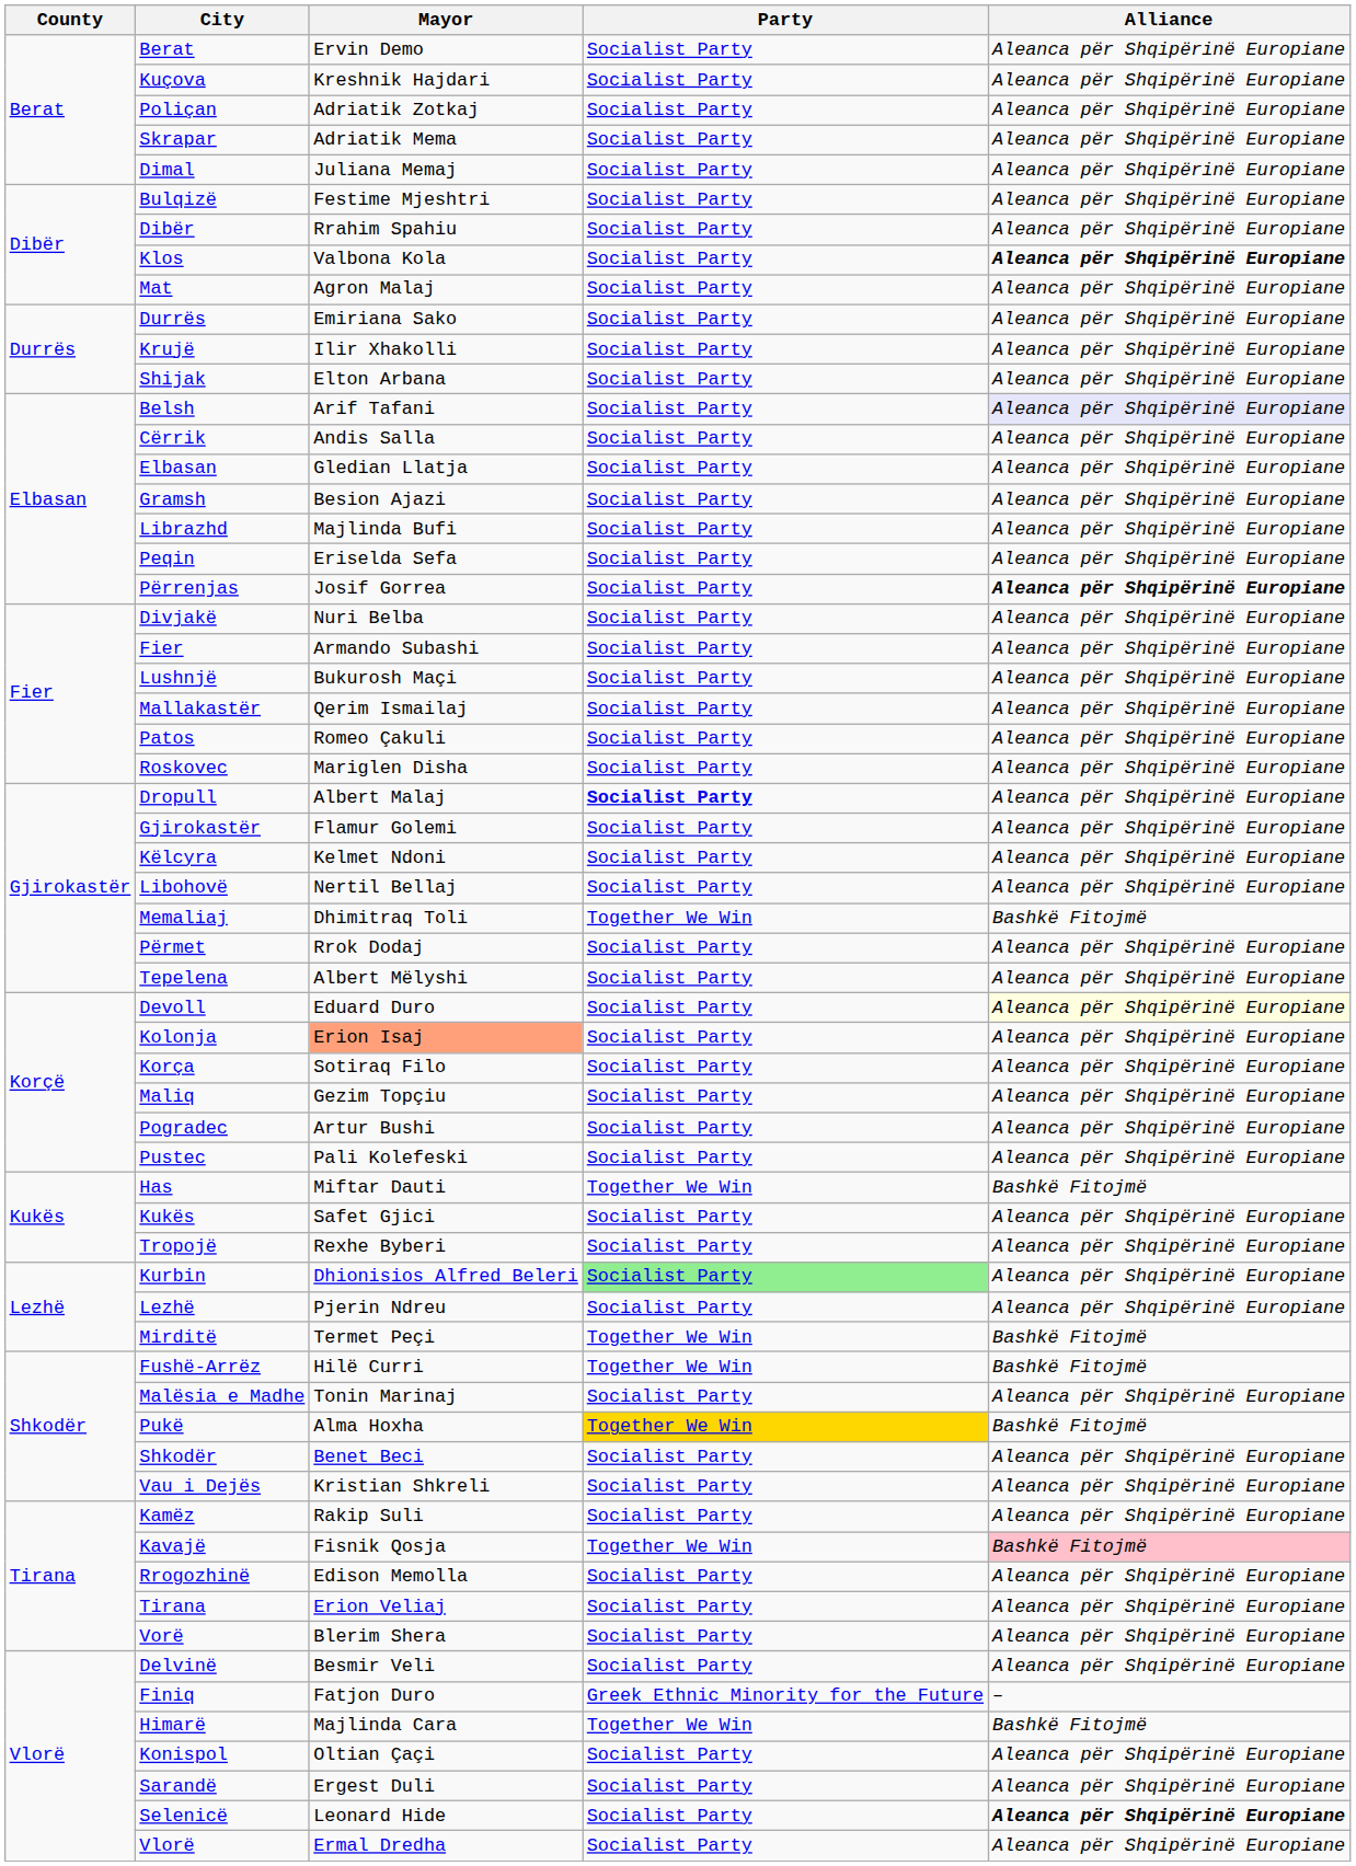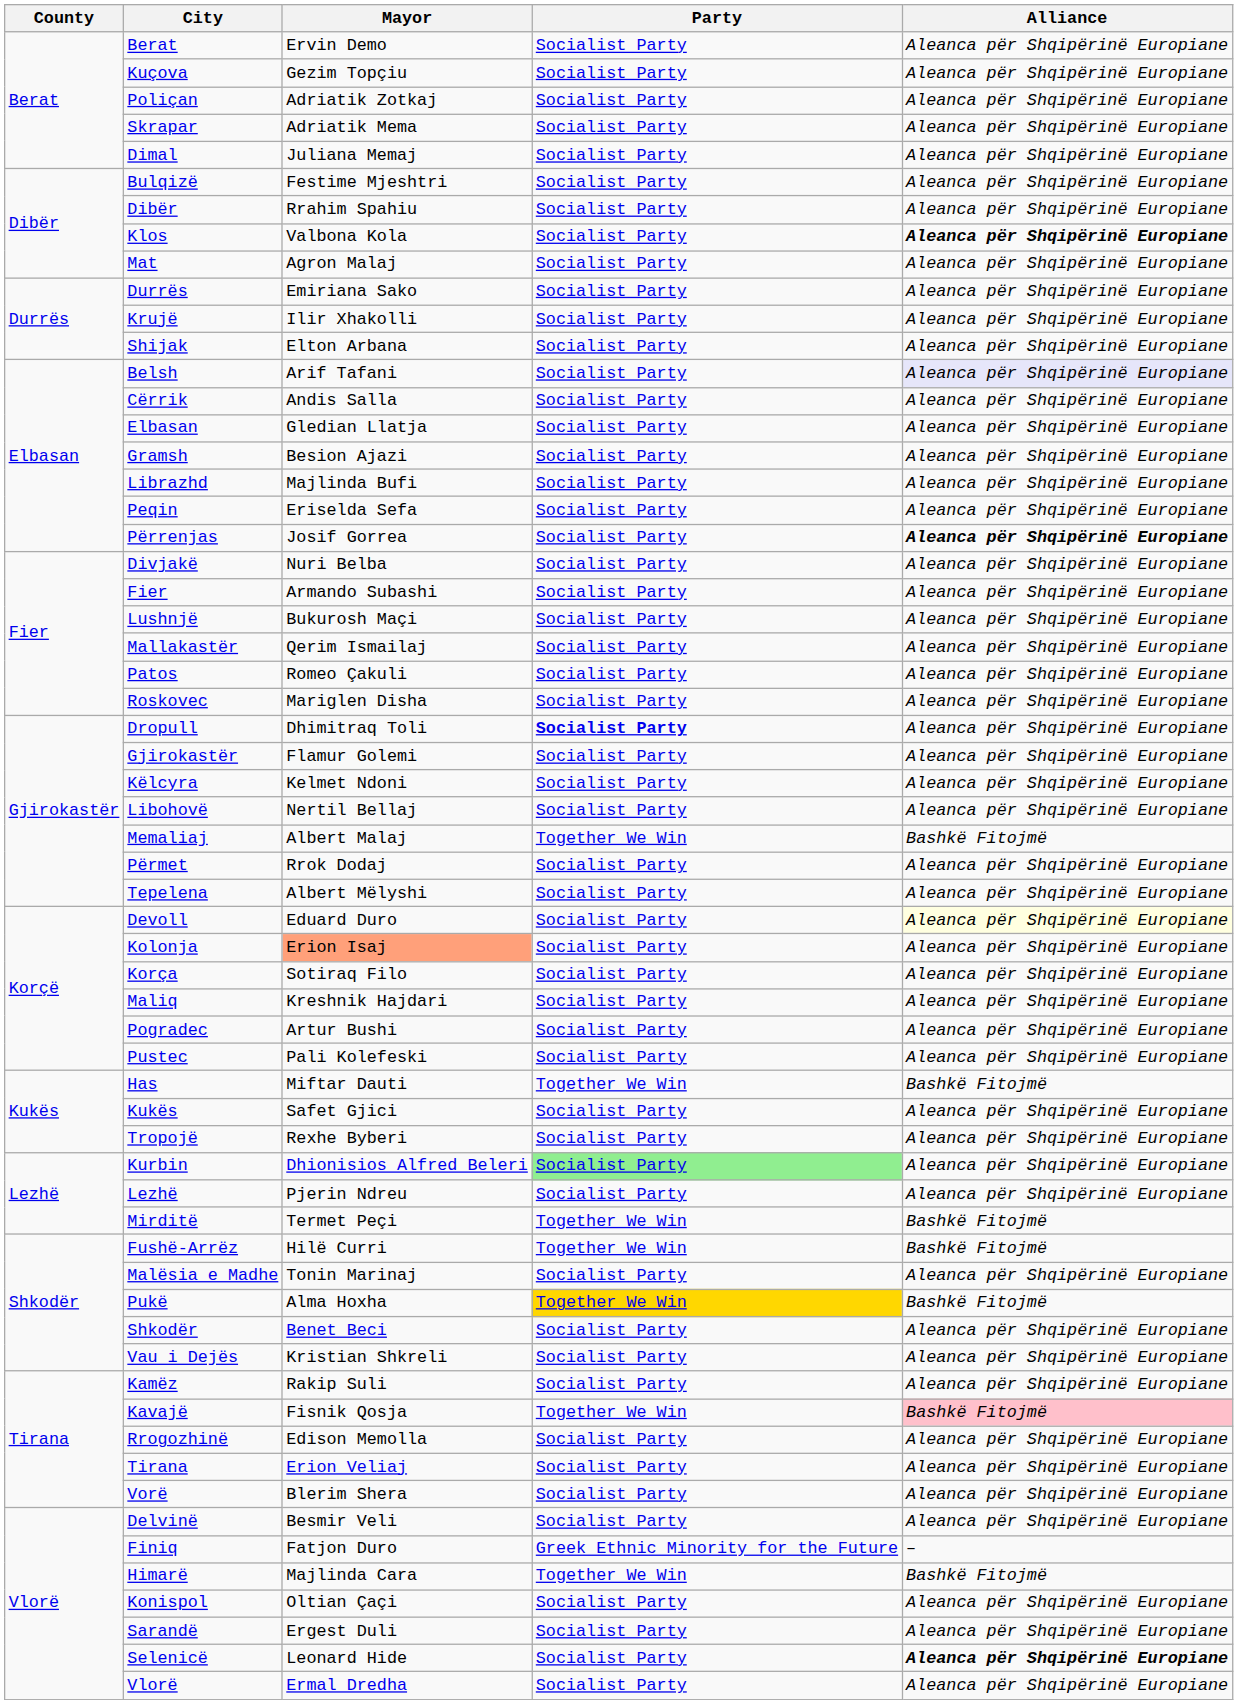 <table class="wikitable sortable">
 <tr>
 <th>County</th>
 <th>City</th>
 <th>Mayor</th>
 <th>Party</th>
 <th>Alliance</th>
 </tr>
 <tr>
 <td rowspan="5"><a href='#'>Berat</a></td>
 <td><a href='#'>Berat</a></td>
 <td>Ervin Demo</td>
 <td><a href='#'>Socialist Party</a></td>
 <td><em>Aleanca për Shqipërinë Europiane</em></td>
 </tr>
 <tr>
 <td><a href='#'>Kuçova</a></td>
-<td>Kreshnik Hajdari</td>
+<td>Gezim Topçiu</td>
 <td><a href='#'>Socialist Party</a></td>
 <td><em>Aleanca për Shqipërinë Europiane</em></td>
 </tr>
 <tr>
 <td><a href='#'>Poliçan</a></td>
 <td>Adriatik Zotkaj</td>
 <td><a href='#'>Socialist Party</a></td>
 <td><em>Aleanca për Shqipërinë Europiane</em></td>
 </tr>
 <tr>
 <td><a href='#'>Skrapar</a></td>
 <td>Adriatik Mema</td>
 <td><a href='#'>Socialist Party</a></td>
 <td><em>Aleanca për Shqipërinë Europiane</em></td>
 </tr>
 <tr>
 <td><a href='#'>Dimal</a></td>
 <td>Juliana Memaj</td>
 <td><a href='#'>Socialist Party</a></td>
 <td><em>Aleanca për Shqipërinë Europiane</em></td>
 </tr>
 <tr>
 <td rowspan="4"><a href='#'>Dibër</a></td>
 <td><a href='#'>Bulqizë</a></td>
 <td>Festime Mjeshtri</td>
 <td><a href='#'>Socialist Party</a></td>
 <td><em>Aleanca për Shqipërinë Europiane</em></td>
 </tr>
 <tr>
 <td><a href='#'>Dibër</a></td>
 <td>Rrahim Spahiu</td>
 <td><a href='#'>Socialist Party</a></td>
 <td><em>Aleanca për Shqipërinë Europiane</em></td>
 </tr>
 <tr>
 <td><a href='#'>Klos</a></td>
 <td>Valbona Kola</td>
 <td><a href='#'>Socialist Party</a></td>
 <td><strong><em>Aleanca për Shqipërinë Europiane</em></strong></td>
 </tr>
 <tr>
 <td><a href='#'>Mat</a></td>
 <td>Agron Malaj</td>
 <td><a href='#'>Socialist Party</a></td>
 <td><em>Aleanca për Shqipërinë Europiane</em></td>
 </tr>
 <tr>
 <td rowspan="3"><a href='#'>Durrës</a></td>
 <td><a href='#'>Durrës</a></td>
 <td>Emiriana Sako</td>
 <td><a href='#'>Socialist Party</a></td>
 <td><em>Aleanca për Shqipërinë Europiane</em></td>
 </tr>
 <tr>
 <td><a href='#'>Krujë</a></td>
 <td>Ilir Xhakolli</td>
 <td><a href='#'>Socialist Party</a></td>
 <td><em>Aleanca për Shqipërinë Europiane</em></td>
 </tr>
 <tr>
 <td><a href='#'>Shijak</a></td>
 <td>Elton Arbana</td>
 <td><a href='#'>Socialist Party</a></td>
 <td><em>Aleanca për Shqipërinë Europiane</em></td>
 </tr>
 <tr>
 <td rowspan="7"><a href='#'>Elbasan</a></td>
 <td><a href='#'>Belsh</a></td>
 <td>Arif Tafani</td>
 <td><a href='#'>Socialist Party</a></td>
 <td style="background: lavender;"><em>Aleanca për Shqipërinë Europiane</em></td>
 </tr>
 <tr>
 <td><a href='#'>Cërrik</a></td>
 <td>Andis Salla</td>
 <td><a href='#'>Socialist Party</a></td>
 <td><em>Aleanca për Shqipërinë Europiane</em></td>
 </tr>
 <tr>
 <td><a href='#'>Elbasan</a></td>
 <td>Gledian Llatja</td>
 <td><a href='#'>Socialist Party</a></td>
 <td><em>Aleanca për Shqipërinë Europiane</em></td>
 </tr>
 <tr>
 <td><a href='#'>Gramsh</a></td>
 <td>Besion Ajazi</td>
 <td><a href='#'>Socialist Party</a></td>
 <td><em>Aleanca për Shqipërinë Europiane</em></td>
 </tr>
 <tr>
 <td><a href='#'>Librazhd</a></td>
 <td>Majlinda Bufi</td>
 <td><a href='#'>Socialist Party</a></td>
 <td><em>Aleanca për Shqipërinë Europiane</em></td>
 </tr>
 <tr>
 <td><a href='#'>Peqin</a></td>
 <td>Eriselda Sefa</td>
 <td><a href='#'>Socialist Party</a></td>
 <td><em>Aleanca për Shqipërinë Europiane</em></td>
 </tr>
 <tr>
 <td><a href='#'>Përrenjas</a></td>
 <td>Josif Gorrea</td>
 <td><a href='#'>Socialist Party</a></td>
 <td><strong><em>Aleanca për Shqipërinë Europiane</em></strong></td>
 </tr>
 <tr>
 <td rowspan="6"><a href='#'>Fier</a></td>
 <td><a href='#'>Divjakë</a></td>
 <td>Nuri Belba</td>
 <td><a href='#'>Socialist Party</a></td>
 <td><em>Aleanca për Shqipërinë Europiane</em></td>
 </tr>
 <tr>
 <td><a href='#'>Fier</a></td>
 <td>Armando Subashi</td>
 <td><a href='#'>Socialist Party</a></td>
 <td><em>Aleanca për Shqipërinë Europiane</em></td>
 </tr>
 <tr>
 <td><a href='#'>Lushnjë</a></td>
 <td>Bukurosh Maçi</td>
 <td><a href='#'>Socialist Party</a></td>
 <td><em>Aleanca për Shqipërinë Europiane</em></td>
 </tr>
 <tr>
 <td><a href='#'>Mallakastër</a></td>
 <td>Qerim Ismailaj</td>
 <td><a href='#'>Socialist Party</a></td>
 <td><em>Aleanca për Shqipërinë Europiane</em></td>
 </tr>
 <tr>
 <td><a href='#'>Patos</a></td>
 <td>Romeo Çakuli</td>
 <td><a href='#'>Socialist Party</a></td>
 <td><em>Aleanca për Shqipërinë Europiane</em></td>
 </tr>
 <tr>
 <td><a href='#'>Roskovec</a></td>
 <td>Mariglen Disha</td>
 <td><a href='#'>Socialist Party</a></td>
 <td><em>Aleanca për Shqipërinë Europiane</em></td>
 </tr>
 <tr>
 <td rowspan="7"><a href='#'>Gjirokastër</a></td>
 <td><a href='#'>Dropull</a></td>
-<td>Albert Malaj</td>
+<td>Dhimitraq Toli</td>
 <td><strong><a href='#'>Socialist Party</a></strong></td>
 <td><em>Aleanca për Shqipërinë Europiane</em></td>
 </tr>
 <tr>
 <td><a href='#'>Gjirokastër</a></td>
 <td>Flamur Golemi</td>
 <td><a href='#'>Socialist Party</a></td>
 <td><em>Aleanca për Shqipërinë Europiane</em></td>
 </tr>
 <tr>
 <td><a href='#'>Këlcyra</a></td>
 <td>Kelmet Ndoni</td>
 <td><a href='#'>Socialist Party</a></td>
 <td><em>Aleanca për Shqipërinë Europiane</em></td>
 </tr>
 <tr>
 <td><a href='#'>Libohovë</a></td>
 <td>Nertil Bellaj</td>
 <td><a href='#'>Socialist Party</a></td>
 <td><em>Aleanca për Shqipërinë Europiane</em></td>
 </tr>
 <tr>
 <td><a href='#'>Memaliaj</a></td>
-<td>Dhimitraq Toli</td>
+<td>Albert Malaj</td>
 <td><a href='#'>Together We Win</a></td>
 <td><em>Bashkë Fitojmë</em></td>
 </tr>
 <tr>
 <td><a href='#'>Përmet</a></td>
 <td>Rrok Dodaj</td>
 <td><a href='#'>Socialist Party</a></td>
 <td><em>Aleanca për Shqipërinë Europiane</em></td>
 </tr>
 <tr>
 <td><a href='#'>Tepelena</a></td>
 <td>Albert  Mëlyshi</td>
 <td><a href='#'>Socialist Party</a></td>
 <td><em>Aleanca për Shqipërinë Europiane</em></td>
 </tr>
 <tr>
 <td rowspan="6"><a href='#'>Korçë</a></td>
 <td><a href='#'>Devoll</a></td>
 <td>Eduard Duro</td>
 <td><a href='#'>Socialist Party</a></td>
 <td style="background: lightyellow;"><em>Aleanca për Shqipërinë Europiane</em></td>
 </tr>
 <tr>
 <td><a href='#'>Kolonja</a></td>
 <td style="background: lightsalmon;">Erion Isaj</td>
 <td><a href='#'>Socialist Party</a></td>
 <td><em>Aleanca për Shqipërinë Europiane</em></td>
 </tr>
 <tr>
 <td><a href='#'>Korça</a></td>
 <td>Sotiraq Filo</td>
 <td><a href='#'>Socialist Party</a></td>
 <td><em>Aleanca për Shqipërinë Europiane</em></td>
 </tr>
 <tr>
 <td><a href='#'>Maliq</a></td>
-<td>Gezim Topçiu</td>
+<td>Kreshnik Hajdari</td>
 <td><a href='#'>Socialist Party</a></td>
 <td><em>Aleanca për Shqipërinë Europiane</em></td>
 </tr>
 <tr>
 <td><a href='#'>Pogradec</a></td>
 <td>Artur Bushi</td>
 <td><a href='#'>Socialist Party</a></td>
 <td><em>Aleanca për Shqipërinë Europiane</em></td>
 </tr>
 <tr>
 <td><a href='#'>Pustec</a></td>
 <td>Pali Kolefeski</td>
 <td><a href='#'>Socialist Party</a></td>
 <td><em>Aleanca për Shqipërinë Europiane</em></td>
 </tr>
 <tr>
 <td rowspan="3"><a href='#'>Kukës</a></td>
 <td><a href='#'>Has</a></td>
 <td>Miftar Dauti</td>
 <td><a href='#'>Together We Win</a></td>
 <td><em>Bashkë Fitojmë</em></td>
 </tr>
 <tr>
 <td><a href='#'>Kukës</a></td>
 <td>Safet Gjici</td>
 <td><a href='#'>Socialist Party</a></td>
 <td><em>Aleanca për Shqipërinë Europiane</em></td>
 </tr>
 <tr>
 <td><a href='#'>Tropojë</a></td>
 <td>Rexhe Byberi</td>
 <td><a href='#'>Socialist Party</a></td>
 <td><em>Aleanca për Shqipërinë Europiane</em></td>
 </tr>
 <tr>
 <td rowspan="3"><a href='#'>Lezhë</a></td>
 <td><a href='#'>Kurbin</a></td>
 <td><a href='#'>Dhionisios Alfred Beleri</a></td>
 <td style="background: lightgreen;"><a href='#'>Socialist Party</a></td>
 <td><em>Aleanca për Shqipërinë Europiane</em></td>
 </tr>
 <tr>
 <td><a href='#'>Lezhë</a></td>
 <td>Pjerin Ndreu</td>
 <td><a href='#'>Socialist Party</a></td>
 <td><em>Aleanca për Shqipërinë Europiane</em></td>
 </tr>
 <tr>
 <td><a href='#'>Mirditë</a></td>
 <td>Termet Peçi</td>
 <td><a href='#'>Together We Win</a></td>
 <td><em>Bashkë Fitojmë</em></td>
 </tr>
 <tr>
 <td rowspan="5"><a href='#'>Shkodër</a></td>
 <td><a href='#'>Fushë-Arrëz</a></td>
 <td>Hilë Curri</td>
 <td><a href='#'>Together We Win</a></td>
 <td><em>Bashkë Fitojmë</em></td>
 </tr>
 <tr>
 <td><a href='#'>Malësia e Madhe</a></td>
 <td>Tonin Marinaj</td>
 <td><a href='#'>Socialist Party</a></td>
 <td><em>Aleanca për Shqipërinë Europiane</em></td>
 </tr>
 <tr>
 <td><a href='#'>Pukë</a></td>
 <td>Alma Hoxha</td>
 <td style="background: gold;"><a href='#'>Together We Win</a></td>
 <td><em>Bashkë Fitojmë</em></td>
 </tr>
 <tr>
 <td><a href='#'>Shkodër</a></td>
 <td><a href='#'>Benet Beci</a></td>
 <td><a href='#'>Socialist Party</a></td>
 <td><em>Aleanca për Shqipërinë Europiane</em></td>
 </tr>
 <tr>
 <td><a href='#'>Vau i Dejës</a></td>
 <td>Kristian Shkreli</td>
 <td><a href='#'>Socialist Party</a></td>
 <td><em>Aleanca për Shqipërinë Europiane</em></td>
 </tr>
 <tr>
 <td rowspan="5"><a href='#'>Tirana</a></td>
 <td><a href='#'>Kamëz</a></td>
 <td>Rakip Suli</td>
 <td><a href='#'>Socialist Party</a></td>
 <td><em>Aleanca për Shqipërinë Europiane</em></td>
 </tr>
 <tr>
 <td><a href='#'>Kavajë</a></td>
 <td>Fisnik Qosja</td>
 <td><a href='#'>Together We Win</a></td>
 <td style="background: pink;"><em>Bashkë Fitojmë</em></td>
 </tr>
 <tr>
 <td><a href='#'>Rrogozhinë</a></td>
 <td>Edison Memolla</td>
 <td><a href='#'>Socialist Party</a></td>
 <td><em>Aleanca për Shqipërinë Europiane</em></td>
 </tr>
 <tr>
 <td><a href='#'>Tirana</a></td>
 <td><a href='#'>Erion Veliaj</a></td>
 <td><a href='#'>Socialist Party</a></td>
 <td><em>Aleanca për Shqipërinë Europiane</em></td>
 </tr>
 <tr>
 <td><a href='#'>Vorë</a></td>
 <td>Blerim Shera</td>
 <td><a href='#'>Socialist Party</a></td>
 <td><em>Aleanca për Shqipërinë Europiane</em></td>
 </tr>
 <tr>
 <td rowspan="7"><a href='#'>Vlorë</a></td>
 <td><a href='#'>Delvinë</a></td>
 <td>Besmir Veli</td>
 <td><a href='#'>Socialist Party</a></td>
 <td><em>Aleanca për Shqipërinë Europiane</em></td>
 </tr>
 <tr>
 <td><a href='#'>Finiq</a></td>
 <td>Fatjon Duro</td>
 <td><a href='#'>Greek Ethnic Minority for the Future</a></td>
 <td>–</td>
 </tr>
 <tr>
 <td><a href='#'>Himarë</a></td>
 <td>Majlinda Cara</td>
 <td><a href='#'>Together We Win</a></td>
 <td><em>Bashkë Fitojmë</em></td>
 </tr>
 <tr>
 <td><a href='#'>Konispol</a></td>
 <td>Oltian Çaçi</td>
 <td><a href='#'>Socialist Party</a></td>
 <td><em>Aleanca për Shqipërinë Europiane</em></td>
 </tr>
 <tr>
 <td><a href='#'>Sarandë</a></td>
 <td>Ergest Duli</td>
 <td><a href='#'>Socialist Party</a></td>
 <td><em>Aleanca për Shqipërinë Europiane</em></td>
 </tr>
 <tr>
 <td><a href='#'>Selenicë</a></td>
 <td>Leonard Hide</td>
 <td><a href='#'>Socialist Party</a></td>
 <td><strong><em>Aleanca për Shqipërinë Europiane</em></strong></td>
 </tr>
 <tr>
 <td><a href='#'>Vlorë</a></td>
 <td><a href='#'>Ermal Dredha</a></td>
 <td><a href='#'>Socialist Party</a></td>
 <td><em>Aleanca për Shqipërinë Europiane</em></td>
 </tr>
 </table>
